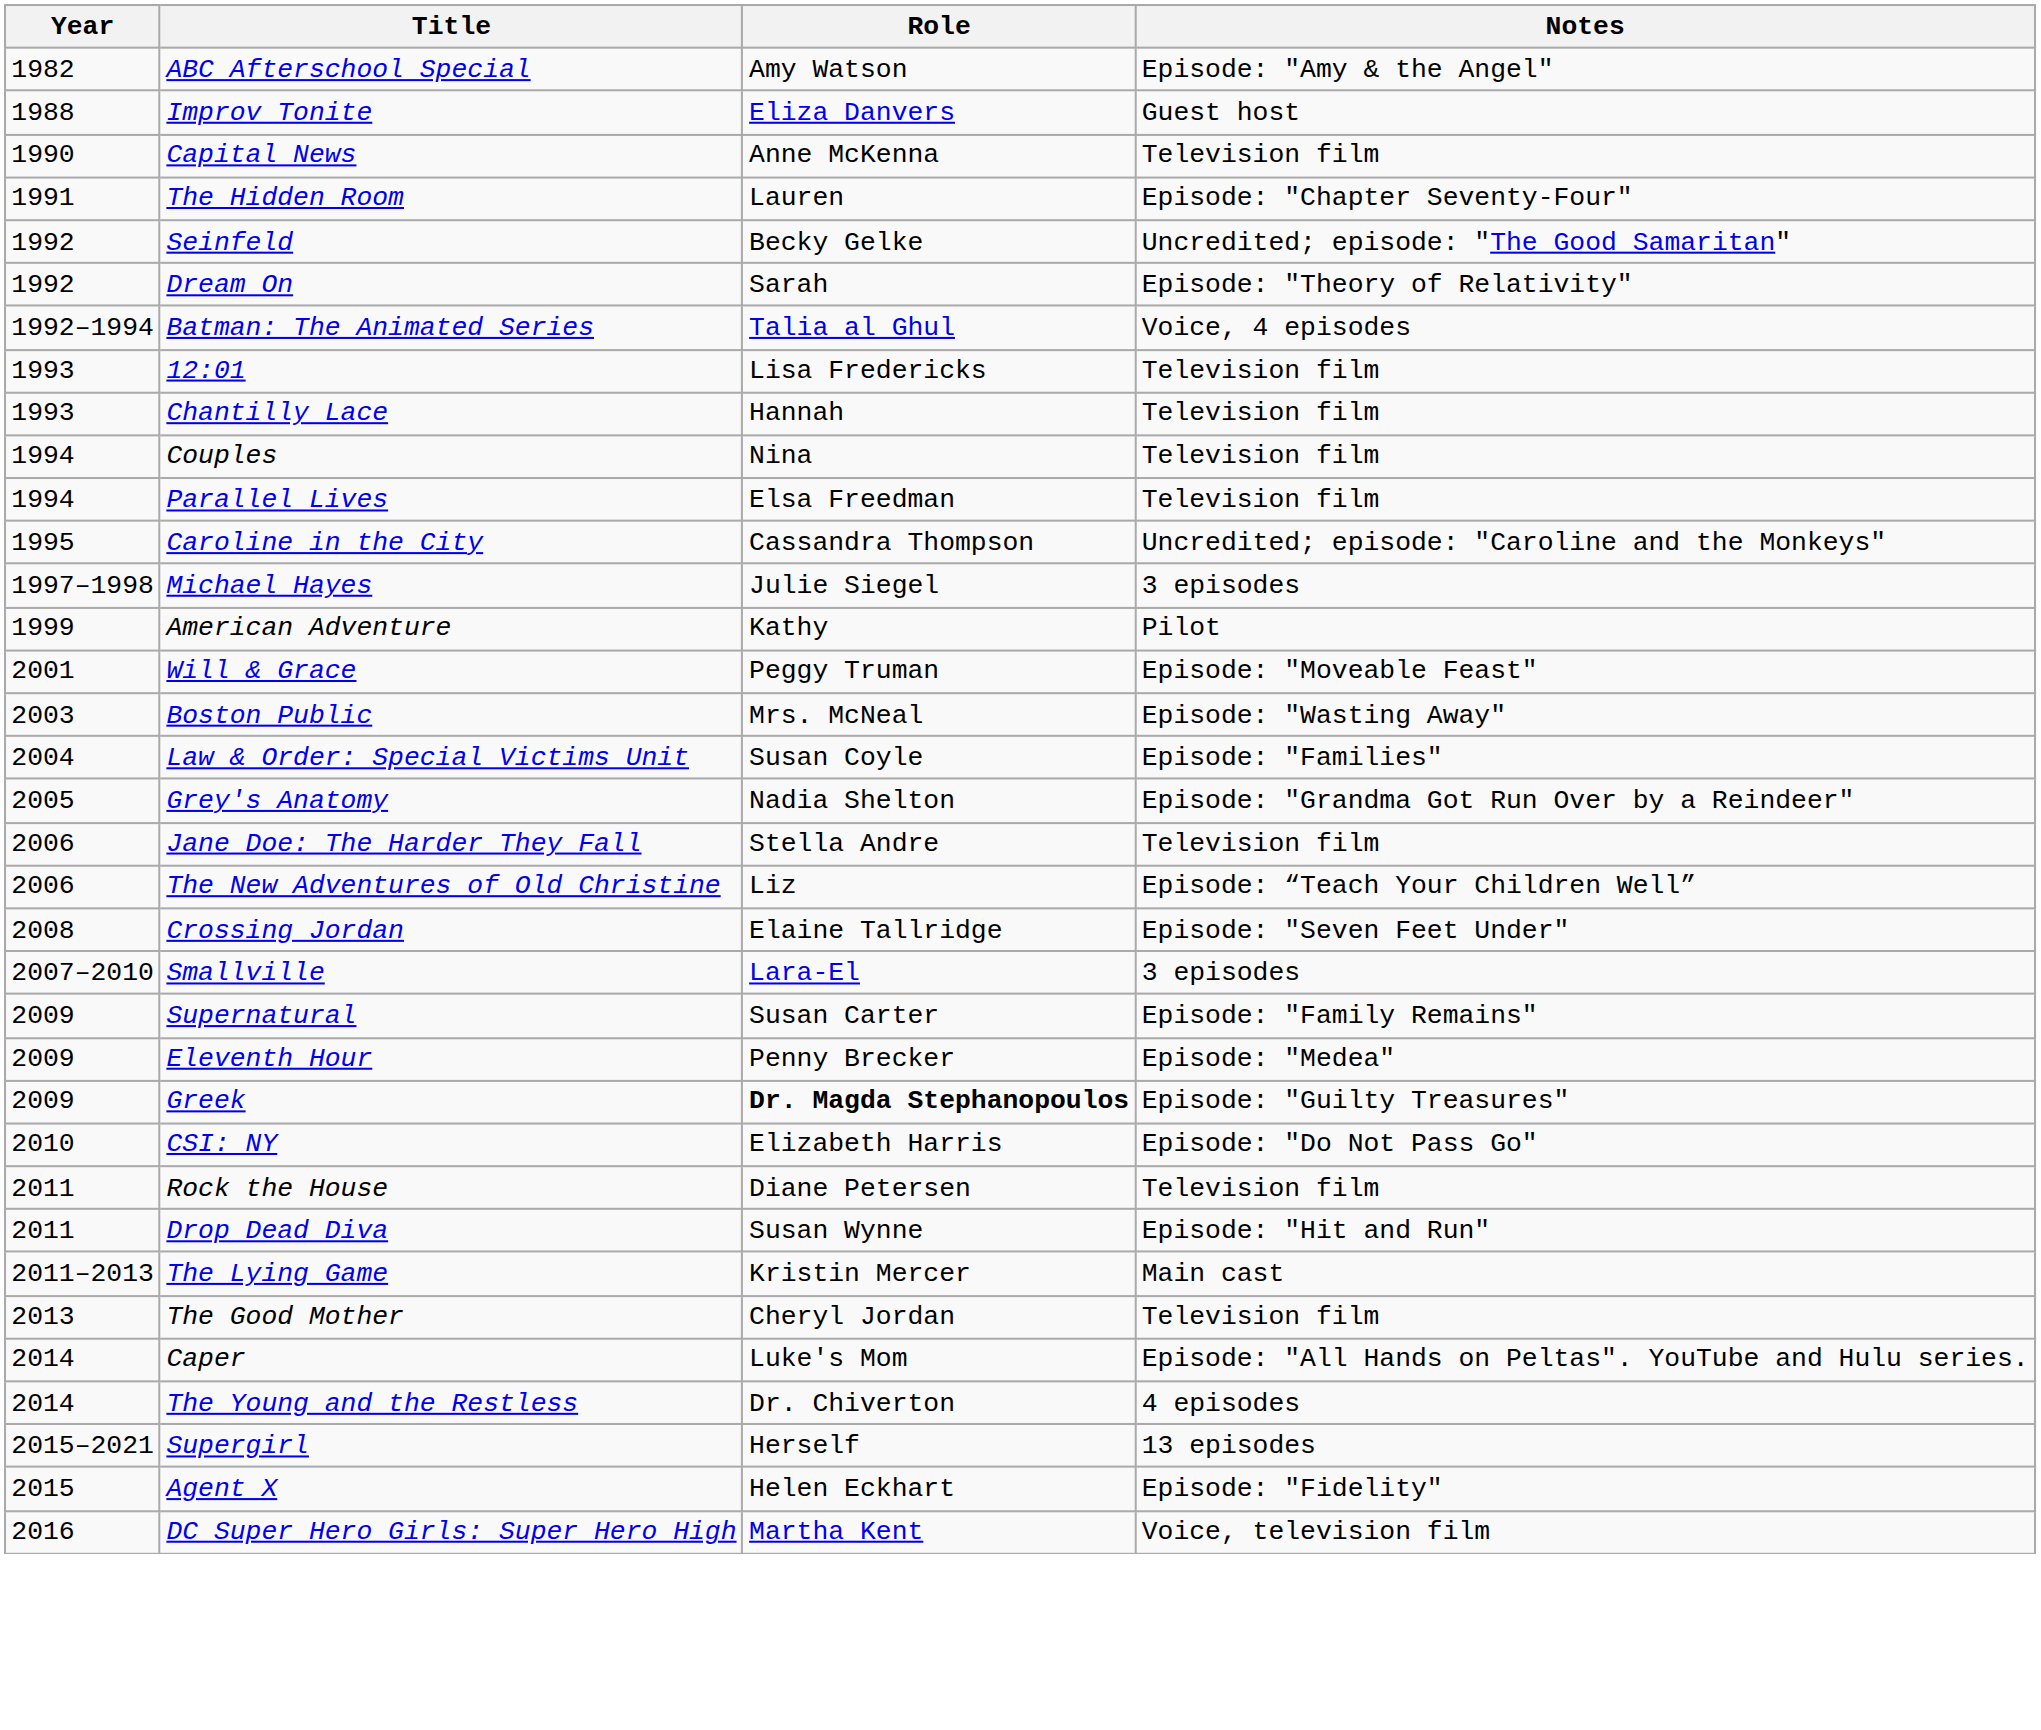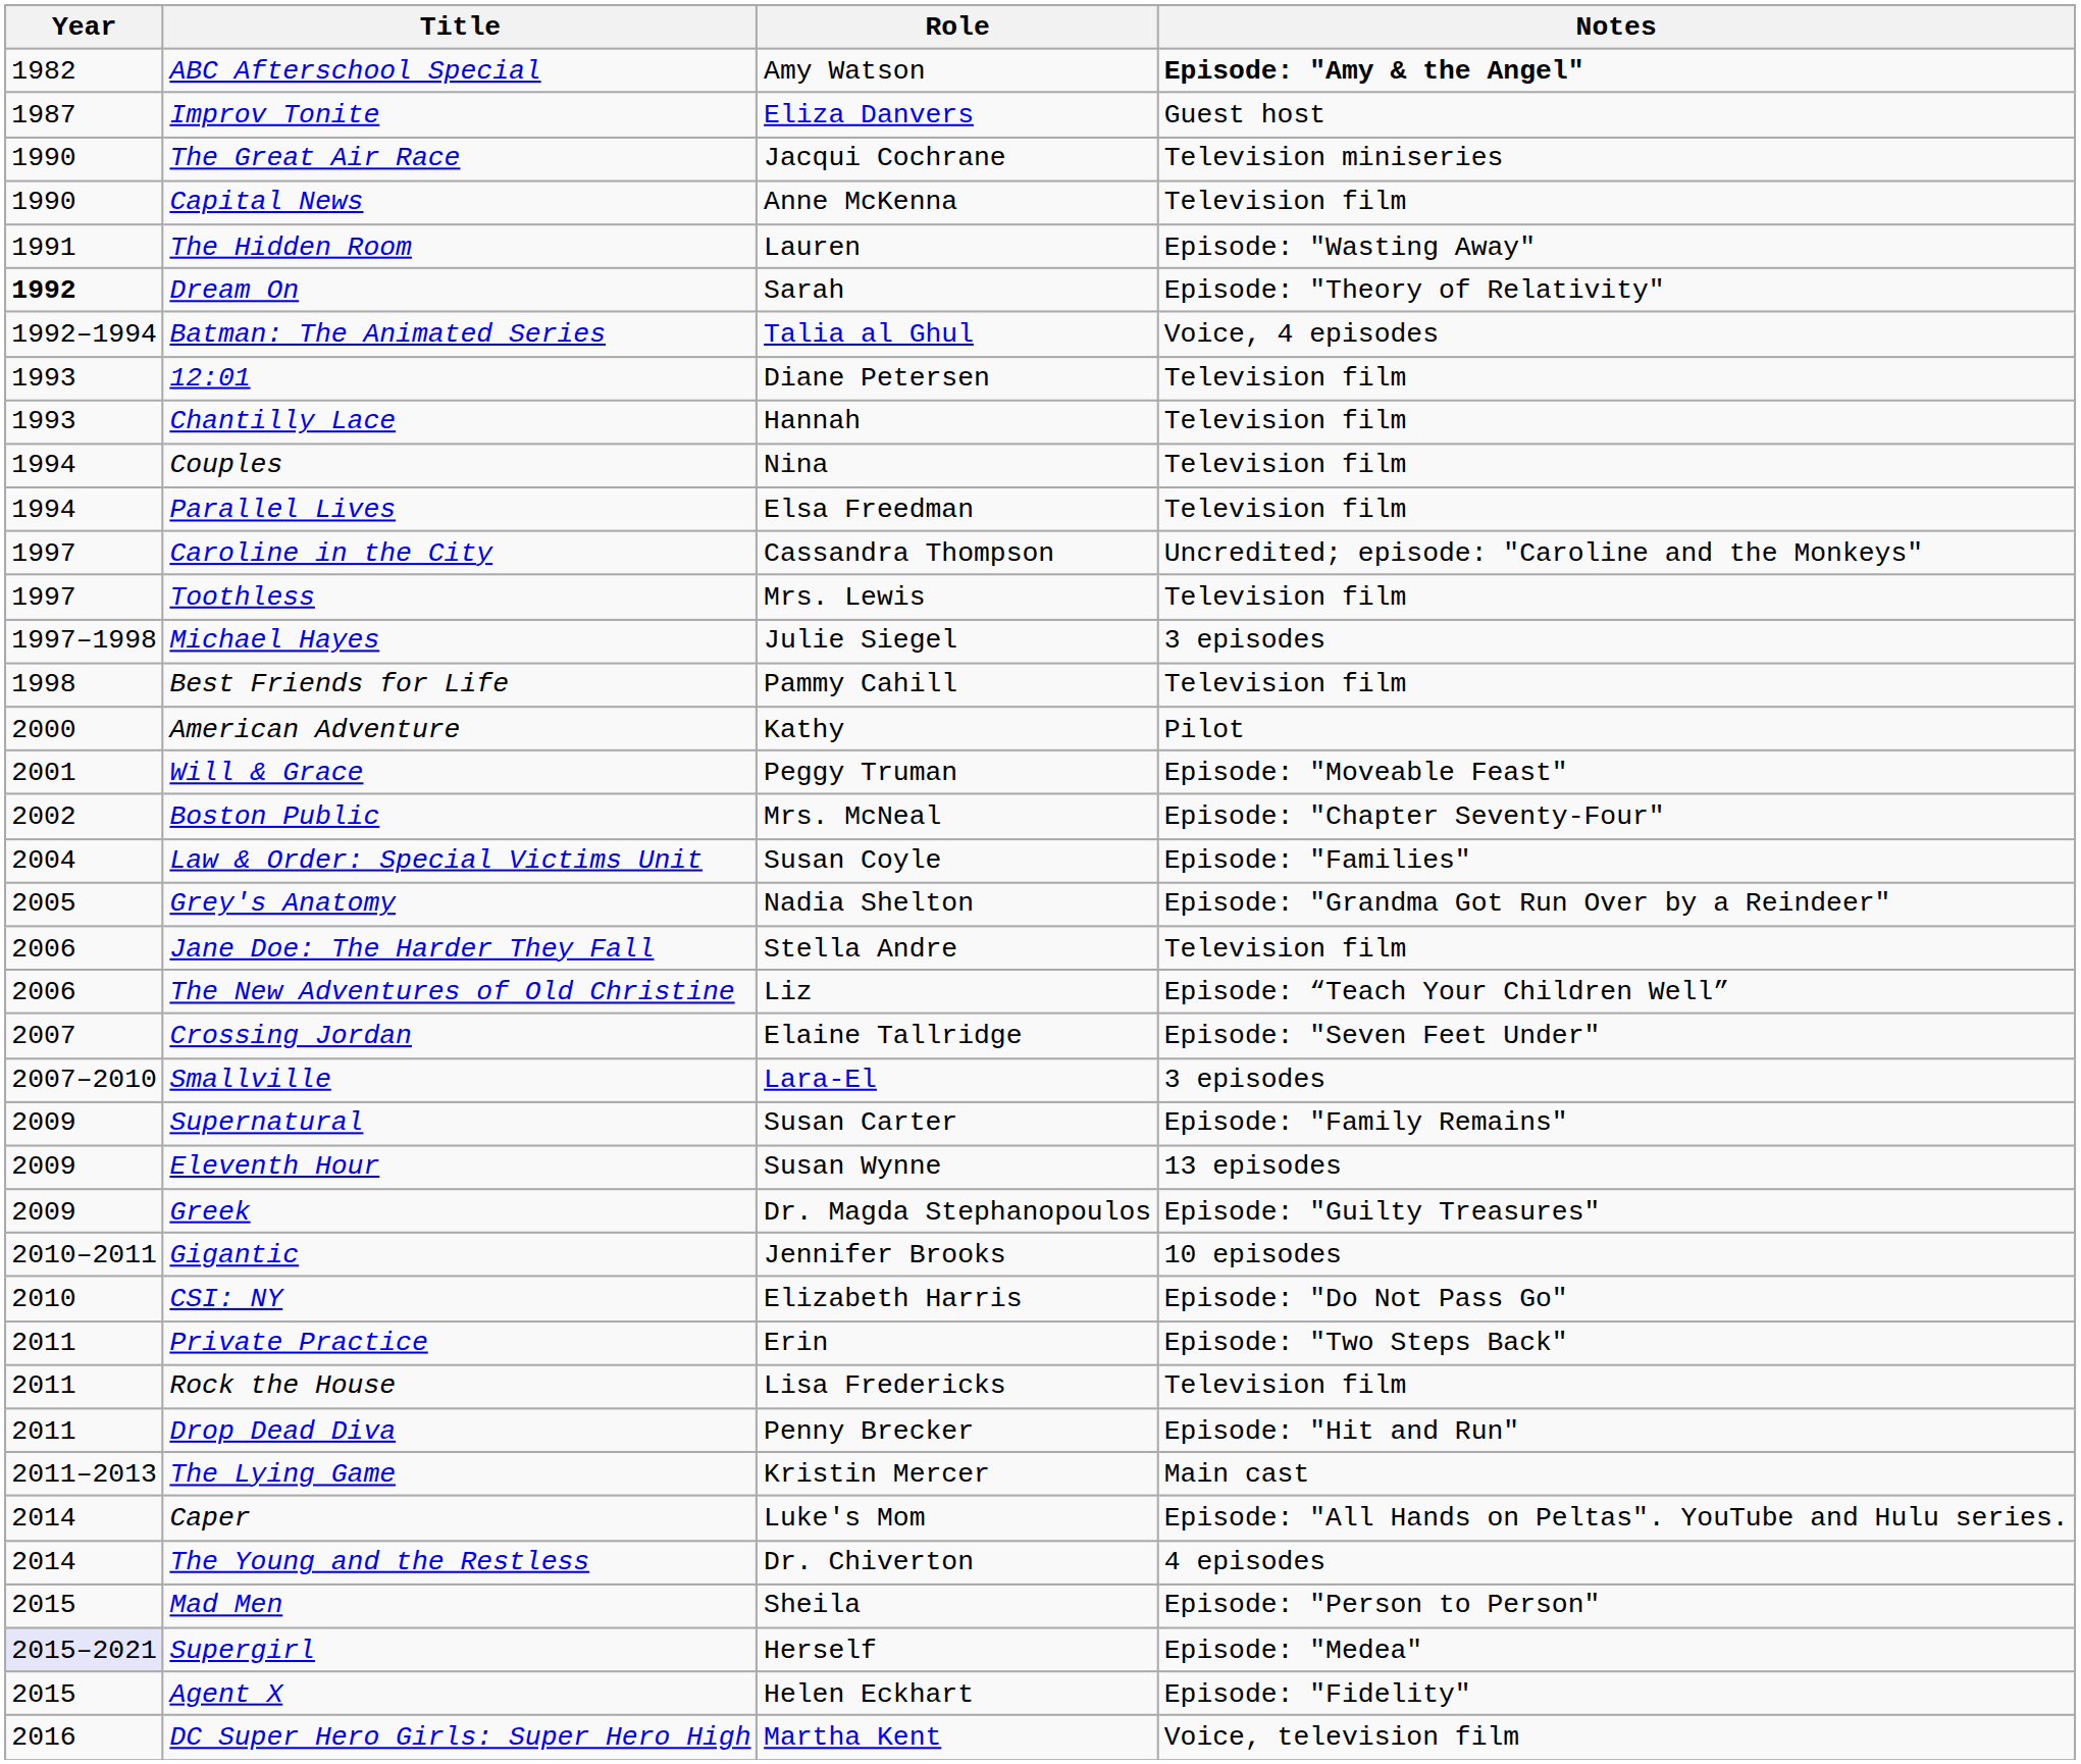 <table class="wikitable sortable">
 <tr>
 <th scope="col">Year</th>
 <th scope="col">Title</th>
 <th scope="col">Role</th>
 <th scope="col" class="unsortable">Notes</th>
 </tr>
 <tr>
 <td>1982</td>
 <td><em><a href='#'>ABC Afterschool Special</a></em></td>
 <td>Amy Watson</td>
-<td>Episode: "Amy & the Angel"</td>
+<td><strong>Episode: "Amy & the Angel"</strong></td>
 </tr>
 <tr>
-<td>1988</td>
+<td>1987</td>
 <td><em><a href='#'>Improv Tonite</a></em></td>
 <td><a href='#'>Eliza Danvers</a></td>
 <td>Guest host</td>
+</tr>
+<tr>
+<td>1990</td>
+<td><em><a href='#'>The Great Air Race</a></em></td>
+<td>Jacqui Cochrane</td>
+<td>Television miniseries</td>
 </tr>
 <tr>
 <td>1990</td>
 <td><em><a href='#'>Capital News</a></em></td>
 <td>Anne McKenna</td>
 <td>Television film</td>
 </tr>
 <tr>
 <td>1991</td>
 <td><em><a href='#'>The Hidden Room</a></em></td>
 <td>Lauren</td>
-<td>Episode: "Chapter Seventy-Four"</td>
+<td>Episode: "Wasting Away"</td>
 </tr>
 <tr>
-<td>1992</td>
-<td><em><a href='#'>Seinfeld</a></em></td>
-<td>Becky Gelke</td>
-<td>Uncredited; episode: "<a href='#'>The Good Samaritan</a>"</td>
-</tr>
-<tr>
-<td>1992</td>
+<td><strong>1992</strong></td>
 <td><em><a href='#'>Dream On</a></em></td>
 <td>Sarah</td>
 <td>Episode: "Theory of Relativity"</td>
 </tr>
 <tr>
 <td>1992–1994</td>
 <td><em><a href='#'>Batman: The Animated Series</a></em></td>
 <td><a href='#'>Talia al Ghul</a></td>
 <td>Voice, 4 episodes</td>
 </tr>
 <tr>
 <td>1993</td>
 <td><em><a href='#'>12:01</a></em></td>
-<td>Lisa Fredericks</td>
+<td>Diane Petersen</td>
 <td>Television film</td>
 </tr>
 <tr>
 <td>1993</td>
 <td><em><a href='#'>Chantilly Lace</a></em></td>
 <td>Hannah</td>
 <td>Television film</td>
 </tr>
 <tr>
 <td>1994</td>
 <td><em>Couples</em></td>
 <td>Nina</td>
 <td>Television film</td>
 </tr>
 <tr>
 <td>1994</td>
 <td><em><a href='#'>Parallel Lives</a></em></td>
 <td>Elsa Freedman</td>
 <td>Television film</td>
 </tr>
 <tr>
-<td>1995</td>
+<td>1997</td>
 <td><em><a href='#'>Caroline in the City</a></em></td>
 <td>Cassandra Thompson</td>
 <td>Uncredited; episode: "Caroline and the Monkeys"</td>
+</tr>
+<tr>
+<td>1997</td>
+<td><em><a href='#'>Toothless</a></em></td>
+<td>Mrs. Lewis</td>
+<td>Television film</td>
 </tr>
 <tr>
 <td>1997–1998</td>
 <td><em><a href='#'>Michael Hayes</a></em></td>
 <td>Julie Siegel</td>
 <td>3 episodes</td>
 </tr>
 <tr>
-<td>1999</td>
+<td>1998</td>
+<td><em>Best Friends for Life</em></td>
+<td>Pammy Cahill</td>
+<td>Television film</td>
+</tr>
+<tr>
+<td>2000</td>
 <td><em>American Adventure</em></td>
 <td>Kathy</td>
 <td>Pilot</td>
 </tr>
 <tr>
 <td>2001</td>
 <td><em><a href='#'>Will & Grace</a></em></td>
 <td>Peggy Truman</td>
 <td>Episode: "Moveable Feast"</td>
 </tr>
 <tr>
-<td>2003</td>
+<td>2002</td>
 <td><em><a href='#'>Boston Public</a></em></td>
 <td>Mrs. McNeal</td>
-<td>Episode: "Wasting Away"</td>
+<td>Episode: "Chapter Seventy-Four"</td>
 </tr>
 <tr>
 <td>2004</td>
 <td><em><a href='#'>Law & Order: Special Victims Unit</a></em></td>
 <td>Susan Coyle</td>
 <td>Episode: "Families"</td>
 </tr>
 <tr>
 <td>2005</td>
 <td><em><a href='#'>Grey's Anatomy</a></em></td>
 <td>Nadia Shelton</td>
 <td>Episode: "Grandma Got Run Over by a Reindeer"</td>
 </tr>
 <tr>
 <td>2006</td>
 <td><em><a href='#'>Jane Doe: The Harder They Fall</a></em></td>
 <td>Stella Andre</td>
 <td>Television film</td>
 </tr>
 <tr>
 <td>2006</td>
 <td><em><a href='#'>The New Adventures of Old Christine</a></em></td>
 <td>Liz</td>
 <td>Episode: “Teach Your Children Well”</td>
 </tr>
 <tr>
-<td>2008</td>
+<td>2007</td>
 <td><em><a href='#'>Crossing Jordan</a></em></td>
 <td>Elaine Tallridge</td>
 <td>Episode: "Seven Feet Under"</td>
 </tr>
 <tr>
 <td>2007–2010</td>
 <td><em><a href='#'>Smallville</a></em></td>
 <td><a href='#'>Lara-El</a></td>
 <td>3 episodes</td>
 </tr>
 <tr>
 <td>2009</td>
 <td><em><a href='#'>Supernatural</a></em></td>
 <td>Susan Carter</td>
 <td>Episode: "Family Remains"</td>
 </tr>
 <tr>
 <td>2009</td>
 <td><em><a href='#'>Eleventh Hour</a></em></td>
-<td>Penny Brecker</td>
-<td>Episode: "Medea"</td>
+<td>Susan Wynne</td>
+<td>13 episodes</td>
 </tr>
 <tr>
 <td>2009</td>
 <td><em><a href='#'>Greek</a></em></td>
-<td><strong>Dr. Magda Stephanopoulos</strong></td>
+<td>Dr. Magda Stephanopoulos</td>
 <td>Episode: "Guilty Treasures"</td>
+</tr>
+<tr>
+<td>2010–2011</td>
+<td><em><a href='#'>Gigantic</a></em></td>
+<td>Jennifer Brooks</td>
+<td>10 episodes</td>
 </tr>
 <tr>
 <td>2010</td>
 <td><em><a href='#'>CSI: NY</a></em></td>
 <td>Elizabeth Harris</td>
 <td>Episode: "Do Not Pass Go"</td>
 </tr>
 <tr>
 <td>2011</td>
+<td><em><a href='#'>Private Practice</a></em></td>
+<td>Erin</td>
+<td>Episode: "Two Steps Back"</td>
+</tr>
+<tr>
+<td>2011</td>
 <td><em>Rock the House</em></td>
-<td>Diane Petersen</td>
+<td>Lisa Fredericks</td>
 <td>Television film</td>
 </tr>
 <tr>
 <td>2011</td>
 <td><em><a href='#'>Drop Dead Diva</a></em></td>
-<td>Susan Wynne</td>
+<td>Penny Brecker</td>
 <td>Episode: "Hit and Run"</td>
 </tr>
 <tr>
 <td>2011–2013</td>
 <td><em><a href='#'>The Lying Game</a></em></td>
 <td>Kristin Mercer</td>
 <td>Main cast</td>
-</tr>
-<tr>
-<td>2013</td>
-<td><em>The Good Mother</em></td>
-<td>Cheryl Jordan</td>
-<td>Television film</td>
 </tr>
 <tr>
 <td>2014</td>
 <td><em>Caper</em></td>
 <td>Luke's Mom</td>
 <td>Episode: "All Hands on Peltas". YouTube and Hulu series.</td>
 </tr>
 <tr>
 <td>2014</td>
 <td><em><a href='#'>The Young and the Restless</a></em></td>
 <td>Dr. Chiverton</td>
 <td>4 episodes</td>
 </tr>
 <tr>
-<td>2015–2021</td>
+<td>2015</td>
+<td><em><a href='#'>Mad Men</a></em></td>
+<td>Sheila</td>
+<td>Episode: "Person to Person"</td>
+</tr>
+<tr>
+<td style="background: lavender;">2015–2021</td>
 <td><em><a href='#'>Supergirl</a></em></td>
 <td>Herself</td>
-<td>13 episodes</td>
+<td>Episode: "Medea"</td>
 </tr>
 <tr>
 <td>2015</td>
 <td><em><a href='#'>Agent X</a></em></td>
 <td>Helen Eckhart</td>
 <td>Episode: "Fidelity"</td>
 </tr>
 <tr>
 <td>2016</td>
 <td><em><a href='#'>DC Super Hero Girls: Super Hero High</a></em></td>
 <td><a href='#'>Martha Kent</a></td>
 <td>Voice, television film</td>
 </tr>
 <tr>
 </tr>
 </table>
